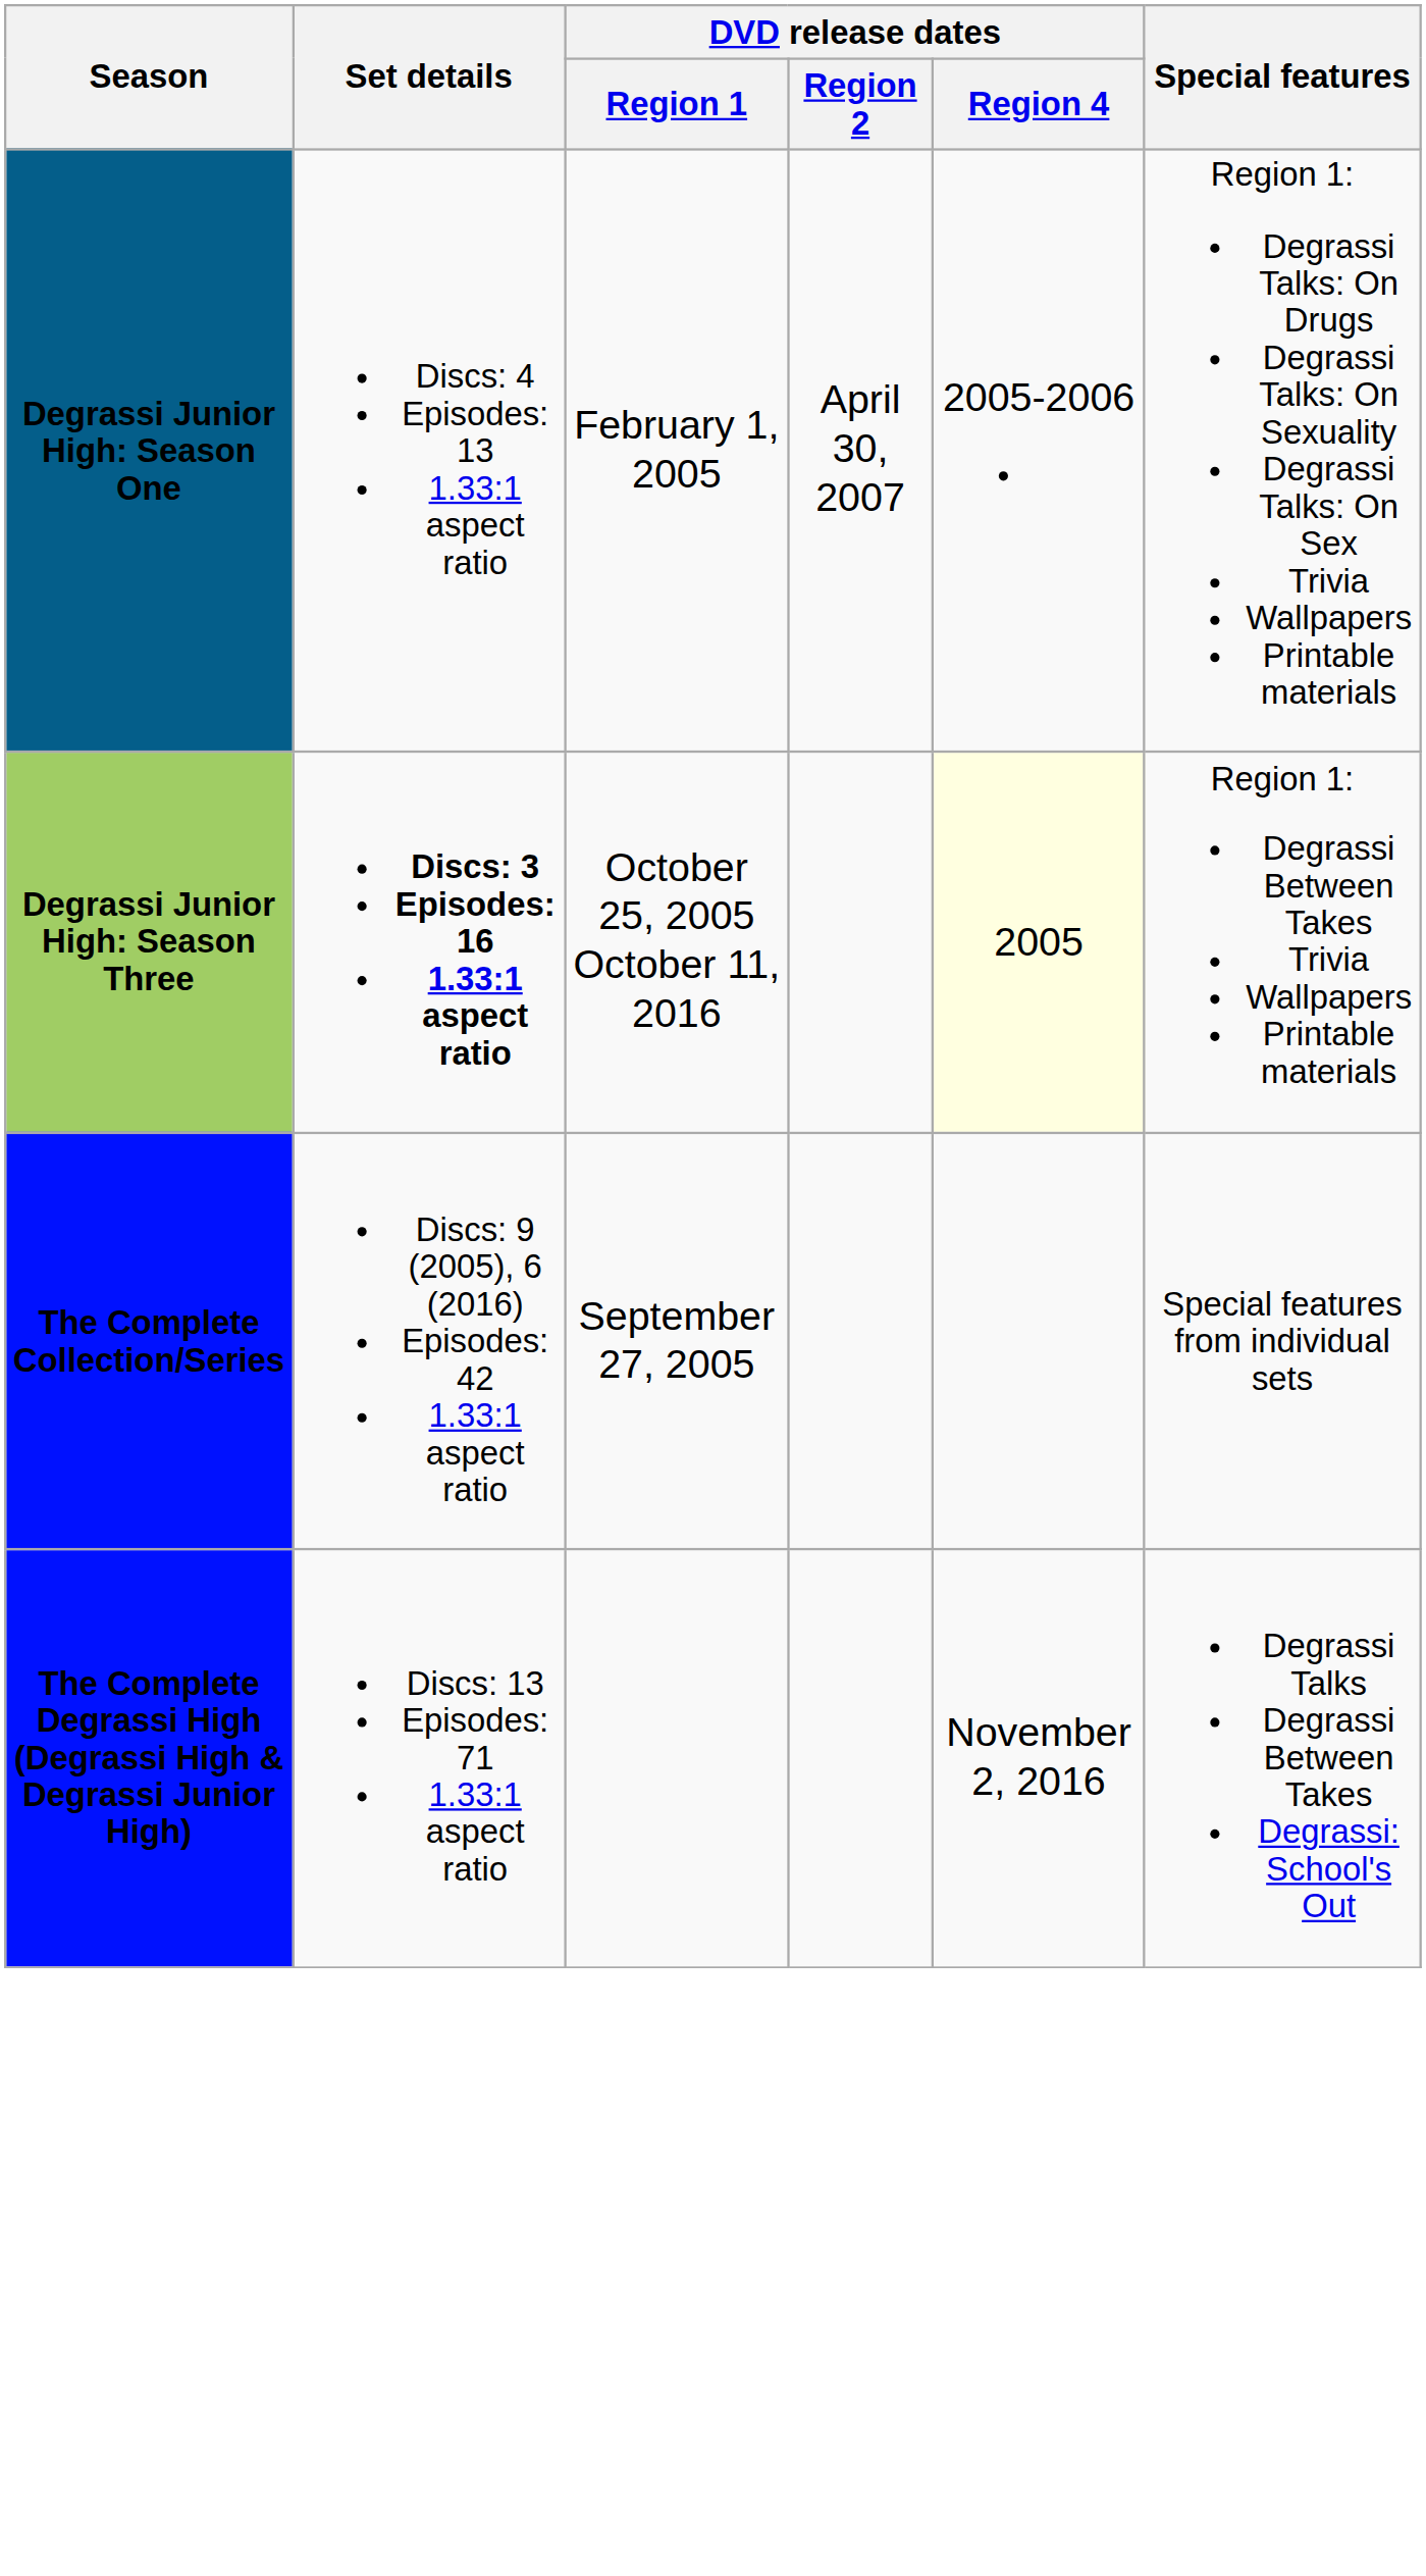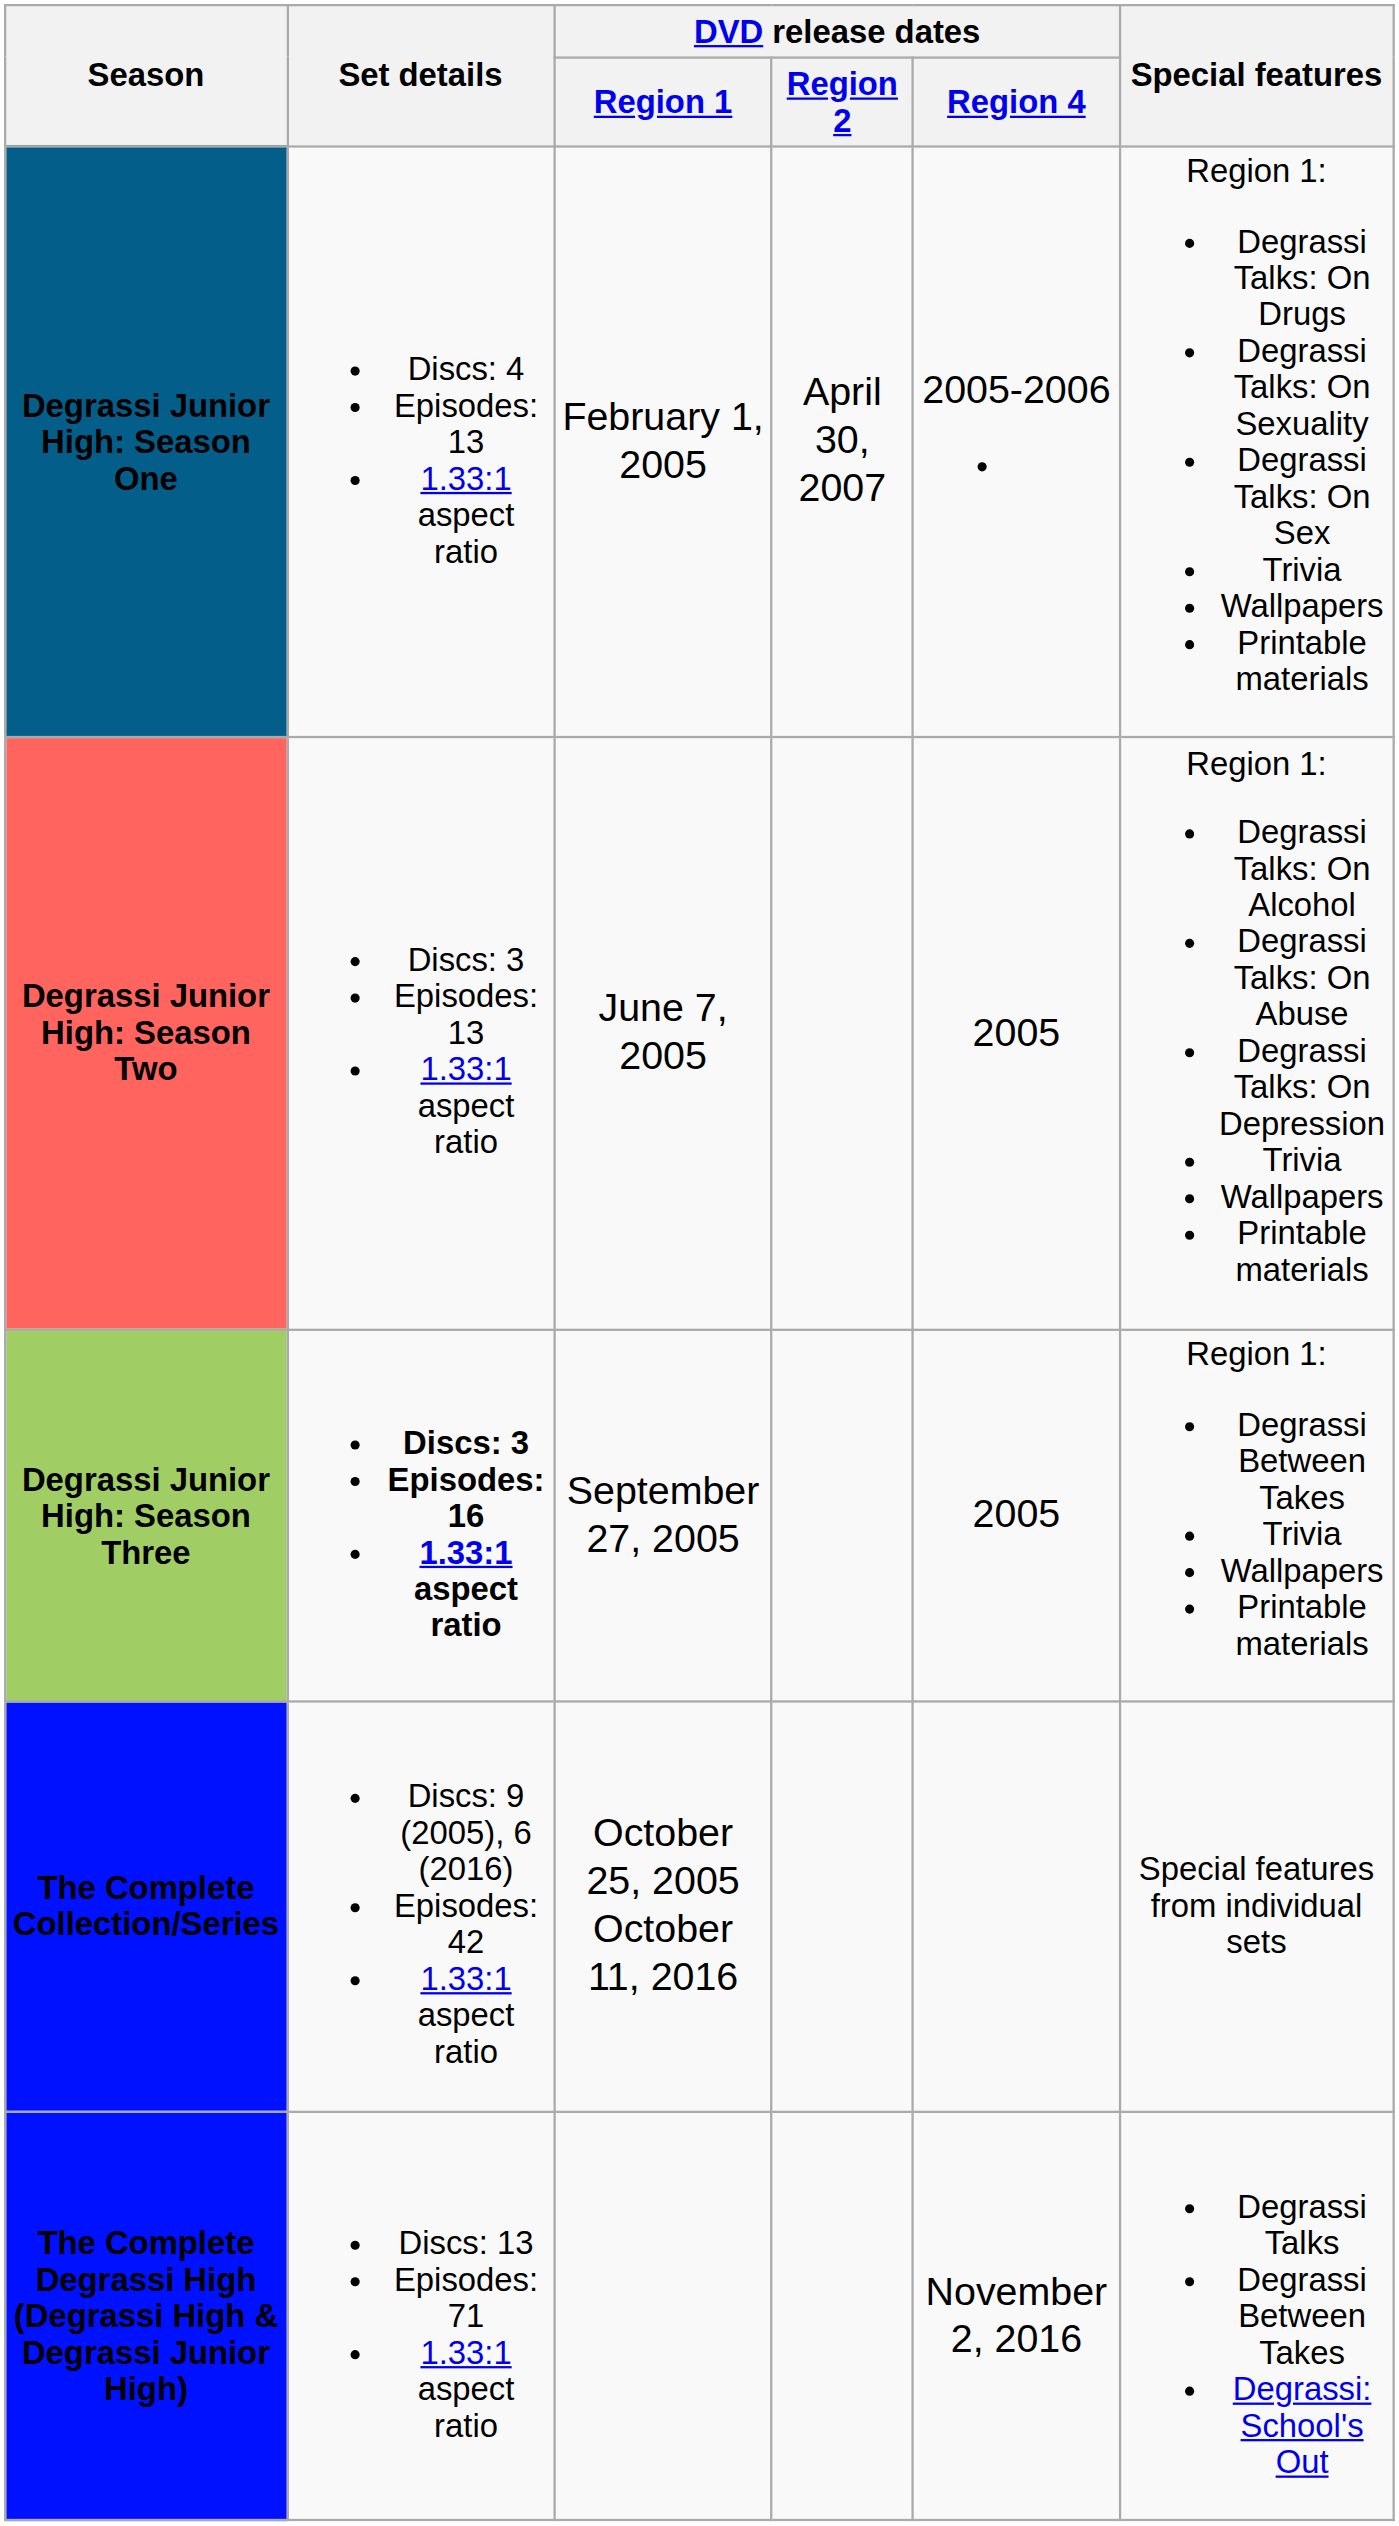 <table class="wikitable plainrowheaders" style="font-size:90%; text-align: center">
 <tr>
 <th rowspan="2" scope="col" style="width: 3em;">Season</th>
 <th rowspan="2" scope="col" style="width: 10em;">Set details</th>
 <th colspan="3" scope="col"><a href='#'>DVD</a> release dates</th>
 <th rowspan="2" scope="col">Special features</th>
 </tr>
 <tr>
 <th scope="col" style="width: 12em; font-size: 100%;"><a href='#'>Region 1</a></th>
 <th scope="col" style="width: 12em; font-size: 100%;"><a href='#'>Region 2</a></th>
 <th scope="col" style="width: 12em; font-size: 100%;"><a href='#'>Region 4</a></th>
 </tr>
 <tr>
 <th scope="row" style="text-align:center; background:#045E8A;"><span>Degrassi Junior High: Season One</span></th>
 <td><br><ul><li>Discs: 4</li><li>Episodes: 13</li><li><a href='#'>1.33:1</a> aspect ratio</li></ul></td>
 <td><big>February 1, 2005</big></td>
 <td><big>April 30, 2007</big></td>
 <td><big>2005-2006</big><br><ul><li></li></ul></td>
 <td>Region 1:<br><ul><li>Degrassi Talks: On Drugs</li><li>Degrassi Talks: On Sexuality</li><li>Degrassi Talks: On Sex</li><li>Trivia</li><li>Wallpapers</li><li>Printable materials</li></ul></td>
 </tr>
 <tr>
+<th scope="row" style="text-align:center; background:#FF645F;"><span>Degrassi Junior High: Season Two</span></th>
+<td><br><ul><li>Discs: 3</li><li>Episodes: 13</li><li><a href='#'>1.33:1</a> aspect ratio</li></ul></td>
+<td><big>June 7, 2005</big></td>
+<td></td>
+<td><big>2005</big></td>
+<td>Region 1:<br><ul><li>Degrassi Talks: On Alcohol</li><li>Degrassi Talks: On Abuse</li><li>Degrassi Talks: On Depression</li><li>Trivia</li><li>Wallpapers</li><li>Printable materials</li></ul></td>
+</tr>
+<tr>
 <th scope="row" style="text-align:center; background:#A0CD64;"><span>Degrassi Junior High: Season Three</span></th>
 <td><strong><br><ul><li>Discs: 3</li><li>Episodes: 16</li><li><a href='#'>1.33:1</a> aspect ratio</li></ul></strong></td>
-<td><big>October 25, 2005</big><br><big>October 11, 2016</big></td>
+<td><big>September 27, 2005</big></td>
 <td></td>
-<td style="background: lightyellow;"><big>2005</big></td>
+<td><big>2005</big></td>
 <td>Region 1:<br><ul><li>Degrassi Between Takes</li><li>Trivia</li><li>Wallpapers</li><li>Printable materials</li></ul></td>
 </tr>
 <tr>
 <th scope="row" style="text-align:center; background:#0011ff;"><span>The Complete Collection/Series</span></th>
 <td><br><ul><li>Discs: 9 (2005), 6 (2016)</li><li>Episodes: 42</li><li><a href='#'>1.33:1</a> aspect ratio</li></ul></td>
-<td><big>September 27, 2005</big></td>
+<td><big>October 25, 2005</big><br><big>October 11, 2016</big></td>
 <td></td>
 <td></td>
 <td>Special features from individual sets</td>
 </tr>
 <tr>
 <th scope="row" style="text-align:center; background:#0011ff;"><span>The Complete Degrassi High (Degrassi High & Degrassi Junior High)</span></th>
 <td><br><ul><li>Discs: 13</li><li>Episodes: 71</li><li><a href='#'>1.33:1</a> aspect ratio</li></ul></td>
 <td></td>
 <td></td>
 <td><big>November 2, 2016</big></td>
 <td><br><ul><li>Degrassi Talks</li><li>Degrassi Between Takes</li><li><a href='#'>Degrassi: School's Out</a></li></ul></td>
 </tr>
 </table>
